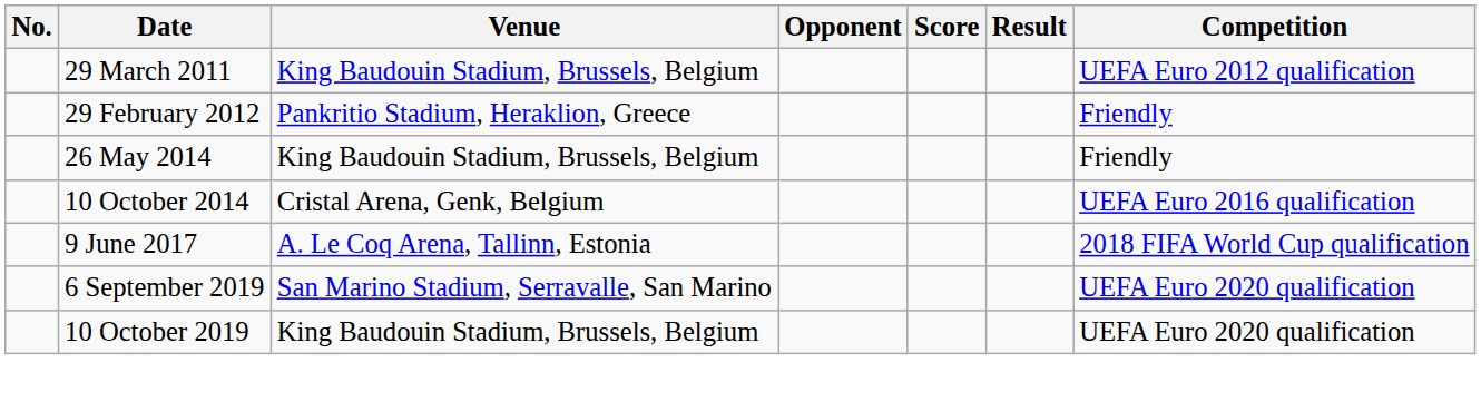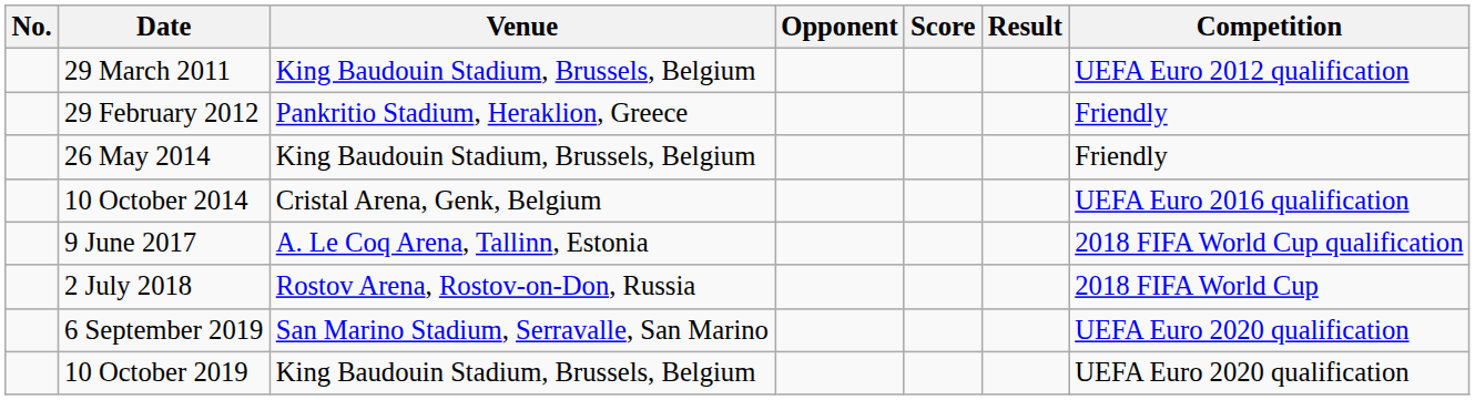 <table class="wikitable sortable">
 <tr>
 <th>No.</th>
 <th>Date</th>
 <th>Venue</th>
 <th>Opponent</th>
 <th>Score</th>
 <th>Result</th>
 <th>Competition</th>
 </tr>
 <tr>
 <td></td>
 <td>29 March 2011</td>
 <td><a href='#'>King Baudouin Stadium</a>, <a href='#'>Brussels</a>, Belgium</td>
 <td></td>
 <td></td>
 <td></td>
 <td><a href='#'>UEFA Euro 2012 qualification</a></td>
 </tr>
 <tr>
 <td></td>
 <td>29 February 2012</td>
 <td><a href='#'>Pankritio Stadium</a>, <a href='#'>Heraklion</a>, Greece</td>
 <td></td>
 <td></td>
 <td></td>
 <td><a href='#'>Friendly</a></td>
 </tr>
 <tr>
 <td></td>
 <td>26 May 2014</td>
 <td>King Baudouin Stadium, Brussels, Belgium</td>
 <td></td>
 <td></td>
 <td></td>
 <td>Friendly</td>
 </tr>
 <tr>
 <td></td>
 <td>10 October 2014</td>
 <td>Cristal Arena, Genk, Belgium</td>
 <td></td>
 <td></td>
 <td></td>
 <td><a href='#'>UEFA Euro 2016 qualification</a></td>
 </tr>
 <tr>
 <td></td>
 <td>9 June 2017</td>
 <td><a href='#'>A. Le Coq Arena</a>, <a href='#'>Tallinn</a>, Estonia</td>
 <td></td>
 <td></td>
 <td></td>
 <td><a href='#'>2018 FIFA World Cup qualification</a></td>
 </tr>
 <tr>
 <td></td>
+<td>2 July 2018</td>
+<td><a href='#'>Rostov Arena</a>, <a href='#'>Rostov-on-Don</a>, Russia</td>
+<td></td>
+<td></td>
+<td></td>
+<td><a href='#'>2018 FIFA World Cup</a></td>
+</tr>
+<tr>
+<td></td>
 <td>6 September 2019</td>
 <td><a href='#'>San Marino Stadium</a>, <a href='#'>Serravalle</a>, San Marino</td>
 <td></td>
 <td></td>
 <td></td>
 <td><a href='#'>UEFA Euro 2020 qualification</a></td>
 </tr>
 <tr>
 <td></td>
 <td>10 October 2019</td>
 <td>King Baudouin Stadium, Brussels, Belgium</td>
 <td></td>
 <td></td>
 <td></td>
 <td>UEFA Euro 2020 qualification</td>
 </tr>
 </table>
